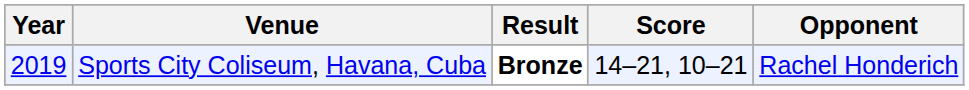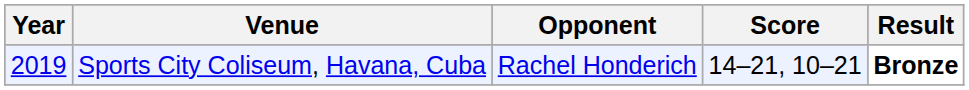 <table class="sortable wikitable" style="font-size: 90%;">
 <tr>
 <th>Year</th>
 <th>Venue</th>
+<th>Opponent</th>
+<th>Score</th>
 <th>Result</th>
-<th>Score</th>
-<th>Opponent</th>
 </tr>
 <tr style="background:#ECF2FF">
 <td align="center"><a href='#'>2019</a></td>
 <td align="left"><a href='#'>Sports City Coliseum</a>, <a href='#'>Havana, Cuba</a></td>
+<td align="left"> <a href='#'>Rachel Honderich</a></td>
+<td align="left">14–21, 10–21</td>
 <td style="text-align:left; background:white"> <strong>Bronze</strong></td>
-<td align="left">14–21, 10–21</td>
-<td align="left"> <a href='#'>Rachel Honderich</a></td>
 </tr>
 </table>
